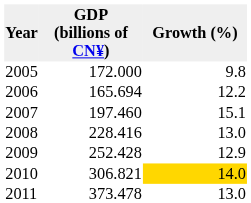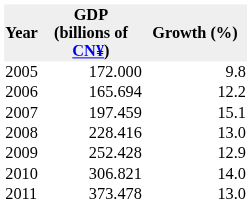 <table border="0" align=right; style="float:right; margin: 1em;border-collapse:collapse;">
 <tr>
 <th style="background:#efefef;">Year</th>
 <th style="background:#efefef; width:100px;">GDP<br>(billions of <a href='#'>CN¥</a>)</th>
 <th style="background:#efefef; width:100px;">Growth (%)</th>
 </tr>
 <tr>
 <td>2005</td>
 <td style="text-align:right;">172.000</td>
 <td style="text-align:right;">9.8</td>
 </tr>
 <tr>
 <td>2006</td>
 <td style="text-align:right;">165.694</td>
 <td style="text-align:right;">12.2</td>
 </tr>
 <tr>
 <td>2007</td>
-<td style="text-align:right;">197.460</td>
+<td style="text-align:right;">197.459</td>
 <td style="text-align:right;">15.1</td>
 </tr>
 <tr>
 <td>2008</td>
 <td style="text-align:right;">228.416</td>
 <td style="text-align:right;">13.0</td>
 </tr>
 <tr>
 <td>2009</td>
 <td style="text-align:right;">252.428</td>
 <td style="text-align:right;">12.9</td>
 </tr>
 <tr>
 <td>2010</td>
 <td style="text-align:right;">306.821</td>
-<td style="background: gold; text-align:right;">14.0</td>
+<td style="text-align:right;">14.0</td>
 </tr>
 <tr>
 <td>2011</td>
 <td style="text-align:right;">373.478</td>
 <td style="text-align:right;">13.0</td>
 </tr>
 </table>
